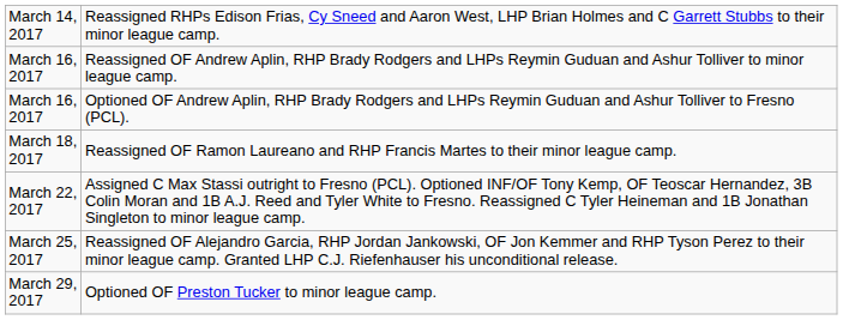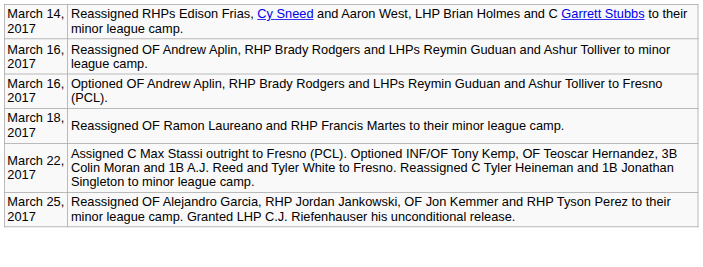 <table class="wikitable">
 <tr>
 <td>March 14, 2017</td>
 <td>Reassigned RHPs Edison Frias, <a href='#'>Cy Sneed</a> and Aaron West, LHP Brian Holmes and C <a href='#'>Garrett Stubbs</a> to their minor league camp.</td>
 </tr>
 <tr>
 <td>March 16, 2017</td>
 <td>Reassigned OF Andrew Aplin, RHP Brady Rodgers and LHPs Reymin Guduan and Ashur Tolliver to minor league camp.</td>
 </tr>
 <tr>
 <td>March 16, 2017</td>
 <td>Optioned OF Andrew Aplin, RHP Brady Rodgers and LHPs Reymin Guduan and Ashur Tolliver to Fresno (PCL).</td>
 </tr>
 <tr>
 <td>March 18, 2017</td>
 <td>Reassigned OF Ramon Laureano and RHP Francis Martes to their minor league camp.</td>
 </tr>
 <tr>
 <td>March 22, 2017</td>
 <td>Assigned C Max Stassi outright to Fresno (PCL). Optioned INF/OF Tony Kemp, OF Teoscar Hernandez, 3B Colin Moran and 1B A.J. Reed and Tyler White to Fresno. Reassigned C Tyler Heineman and 1B Jonathan Singleton to minor league camp.</td>
 </tr>
 <tr>
 <td>March 25, 2017</td>
 <td>Reassigned OF Alejandro Garcia, RHP Jordan Jankowski, OF Jon Kemmer and RHP Tyson Perez to their minor league camp. Granted LHP C.J. Riefenhauser his unconditional release.</td>
 </tr>
-<tr>
-<td>March 29, 2017</td>
-<td>Optioned OF <a href='#'>Preston Tucker</a> to minor league camp.</td>
-</tr>
 </table>
